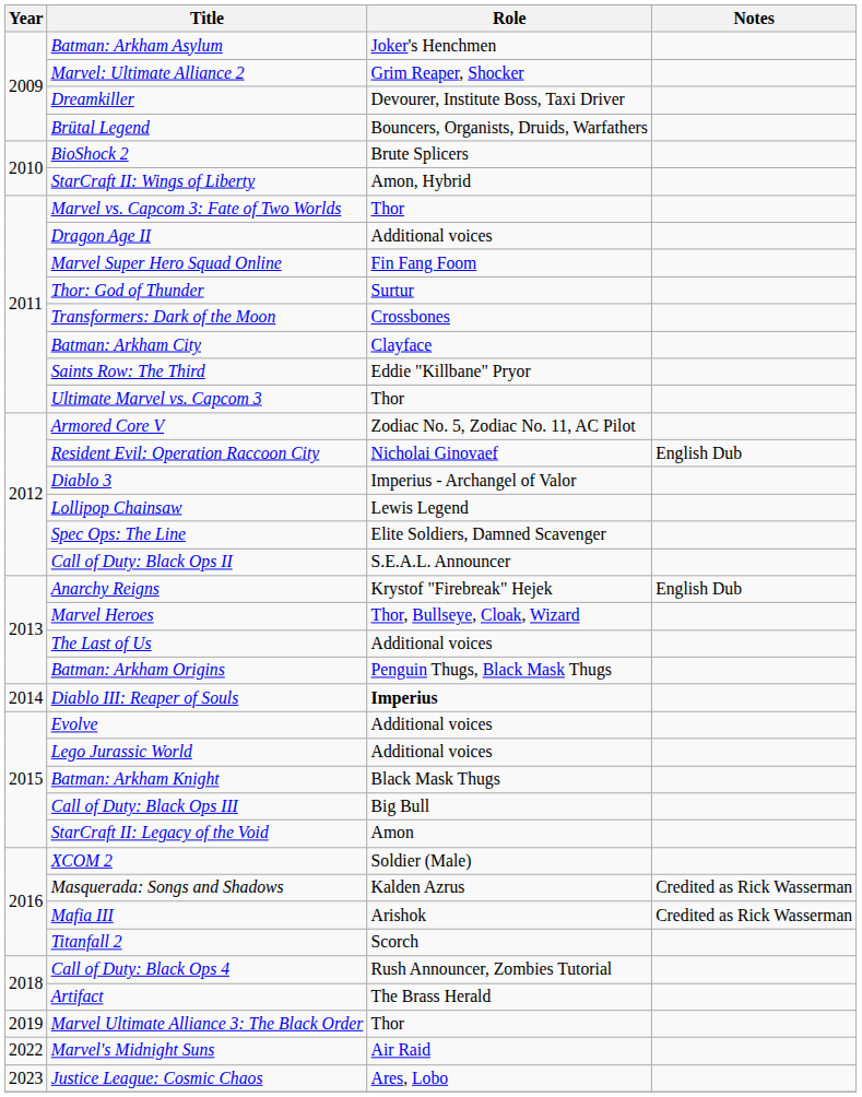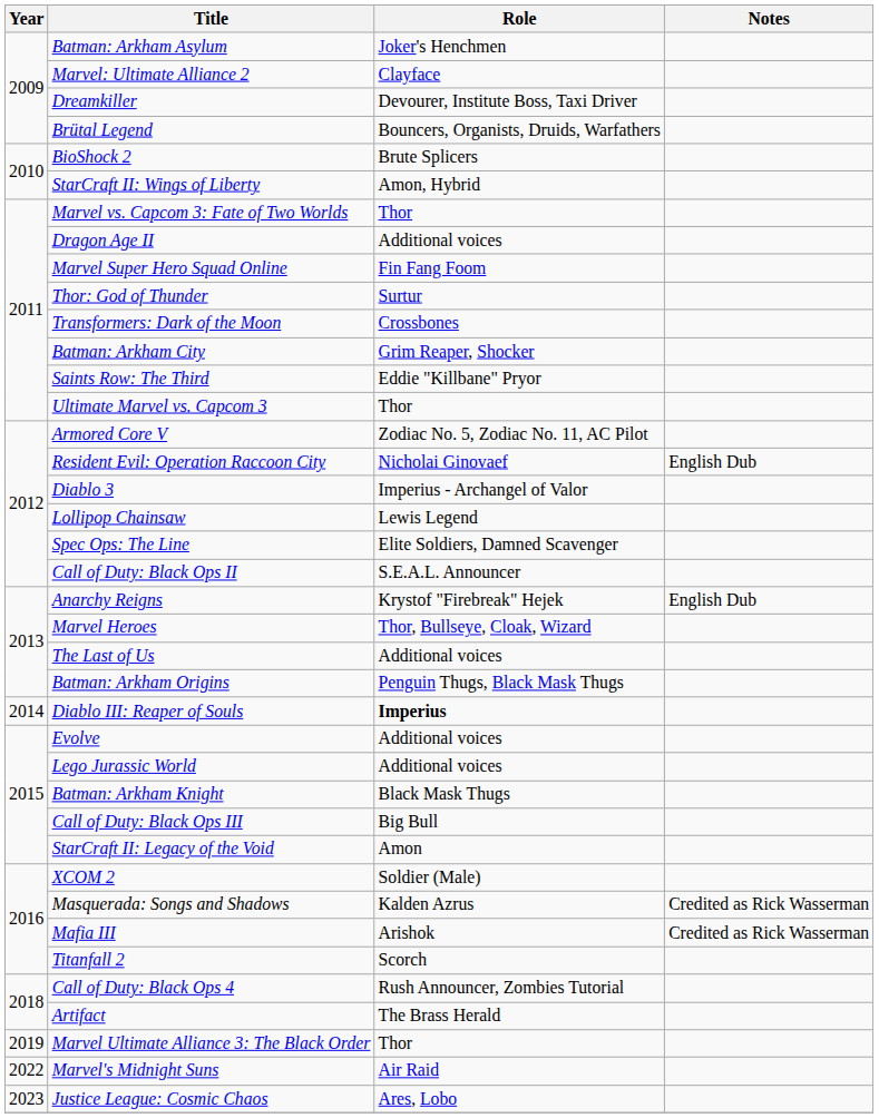 <table class="wikitable sortable">
 <tr>
 <th>Year</th>
 <th>Title</th>
 <th>Role</th>
 <th class="unsortable">Notes</th>
 </tr>
 <tr>
 <td rowspan=4>2009</td>
 <td><em><a href='#'>Batman: Arkham Asylum</a></em></td>
 <td><a href='#'>Joker</a>'s Henchmen</td>
 <td></td>
 </tr>
 <tr>
 <td><em><a href='#'>Marvel: Ultimate Alliance 2</a></em></td>
-<td><a href='#'>Grim Reaper</a>, <a href='#'>Shocker</a></td>
+<td><a href='#'>Clayface</a></td>
 <td></td>
 </tr>
 <tr>
 <td><em><a href='#'>Dreamkiller</a></em></td>
 <td>Devourer, Institute Boss, Taxi Driver</td>
 <td></td>
 </tr>
 <tr>
 <td><em><a href='#'>Brütal Legend</a></em></td>
 <td>Bouncers, Organists, Druids, Warfathers</td>
 <td></td>
 </tr>
 <tr>
 <td rowspan=2>2010</td>
 <td><em><a href='#'>BioShock 2</a></em></td>
 <td>Brute Splicers</td>
 <td></td>
 </tr>
 <tr>
 <td><em><a href='#'>StarCraft II: Wings of Liberty</a></em></td>
 <td>Amon, Hybrid</td>
 <td></td>
 </tr>
 <tr>
 <td rowspan=8>2011</td>
 <td><em><a href='#'>Marvel vs. Capcom 3: Fate of Two Worlds</a></em></td>
 <td><a href='#'>Thor</a></td>
 <td></td>
 </tr>
 <tr>
 <td><em><a href='#'>Dragon Age II</a></em></td>
 <td>Additional voices</td>
 <td></td>
 </tr>
 <tr>
 <td><em><a href='#'>Marvel Super Hero Squad Online</a></em></td>
 <td><a href='#'>Fin Fang Foom</a></td>
 <td></td>
 </tr>
 <tr>
 <td><em><a href='#'>Thor: God of Thunder</a></em></td>
 <td><a href='#'>Surtur</a></td>
 <td></td>
 </tr>
 <tr>
 <td><em><a href='#'>Transformers: Dark of the Moon</a></em></td>
 <td><a href='#'>Crossbones</a></td>
 <td></td>
 </tr>
 <tr>
 <td><em><a href='#'>Batman: Arkham City</a></em></td>
-<td><a href='#'>Clayface</a></td>
+<td><a href='#'>Grim Reaper</a>, <a href='#'>Shocker</a></td>
 <td></td>
 </tr>
 <tr>
 <td><em><a href='#'>Saints Row: The Third</a></em></td>
 <td>Eddie "Killbane" Pryor</td>
 <td></td>
 </tr>
 <tr>
 <td><em><a href='#'>Ultimate Marvel vs. Capcom 3</a></em></td>
 <td>Thor</td>
 <td></td>
 </tr>
 <tr>
 <td rowspan=6>2012</td>
 <td><em><a href='#'>Armored Core V</a></em></td>
 <td>Zodiac No. 5, Zodiac No. 11, AC Pilot</td>
 <td></td>
 </tr>
 <tr>
 <td><em><a href='#'>Resident Evil: Operation Raccoon City</a></em></td>
 <td><a href='#'>Nicholai Ginovaef</a></td>
 <td>English Dub</td>
 </tr>
 <tr>
 <td><em><a href='#'>Diablo 3</a></em></td>
 <td>Imperius - Archangel of Valor</td>
 <td></td>
 </tr>
 <tr>
 <td><em><a href='#'>Lollipop Chainsaw</a></em></td>
 <td>Lewis Legend</td>
 <td></td>
 </tr>
 <tr>
 <td><em><a href='#'>Spec Ops: The Line</a></em></td>
 <td>Elite Soldiers, Damned Scavenger</td>
 <td></td>
 </tr>
 <tr>
 <td><em><a href='#'>Call of Duty: Black Ops II</a></em></td>
 <td>S.E.A.L. Announcer</td>
 <td></td>
 </tr>
 <tr>
 <td rowspan=4>2013</td>
 <td><em><a href='#'>Anarchy Reigns</a></em></td>
 <td>Krystof "Firebreak" Hejek</td>
 <td>English Dub</td>
 </tr>
 <tr>
 <td><em><a href='#'>Marvel Heroes</a></em></td>
 <td><a href='#'>Thor</a>, <a href='#'>Bullseye</a>, <a href='#'>Cloak</a>, <a href='#'>Wizard</a></td>
 <td></td>
 </tr>
 <tr>
 <td><em><a href='#'>The Last of Us</a></em></td>
 <td>Additional voices</td>
 <td></td>
 </tr>
 <tr>
 <td><em><a href='#'>Batman: Arkham Origins</a></em></td>
 <td><a href='#'>Penguin</a> Thugs, <a href='#'>Black Mask</a> Thugs</td>
 <td></td>
 </tr>
 <tr>
 <td>2014</td>
 <td><em><a href='#'>Diablo III: Reaper of Souls</a></em></td>
 <td><strong>Imperius</strong></td>
 <td></td>
 </tr>
 <tr>
 <td rowspan=5>2015</td>
 <td><em><a href='#'>Evolve</a></em></td>
 <td>Additional voices</td>
 <td></td>
 </tr>
 <tr>
 <td><em><a href='#'>Lego Jurassic World</a></em></td>
 <td>Additional voices</td>
 <td></td>
 </tr>
 <tr>
 <td><em><a href='#'>Batman: Arkham Knight</a></em></td>
 <td>Black Mask Thugs</td>
 <td></td>
 </tr>
 <tr>
 <td><em><a href='#'>Call of Duty: Black Ops III</a></em></td>
 <td>Big Bull</td>
 <td></td>
 </tr>
 <tr>
 <td><em><a href='#'>StarCraft II: Legacy of the Void</a></em></td>
 <td>Amon</td>
 <td></td>
 </tr>
 <tr>
 <td rowspan=4>2016</td>
 <td><em><a href='#'>XCOM 2</a></em></td>
 <td>Soldier (Male)</td>
 <td></td>
 </tr>
 <tr>
 <td><em>Masquerada: Songs and Shadows</em></td>
 <td>Kalden Azrus</td>
 <td>Credited as Rick Wasserman</td>
 </tr>
 <tr>
 <td><em><a href='#'>Mafia III</a></em></td>
 <td>Arishok</td>
 <td>Credited as Rick Wasserman</td>
 </tr>
 <tr>
 <td><em><a href='#'>Titanfall 2</a></em></td>
 <td>Scorch</td>
 <td></td>
 </tr>
 <tr>
 <td rowspan=2>2018</td>
 <td><em><a href='#'>Call of Duty: Black Ops 4</a></em></td>
 <td>Rush Announcer, Zombies Tutorial</td>
 <td></td>
 </tr>
 <tr>
 <td><em><a href='#'>Artifact</a></em></td>
 <td>The Brass Herald</td>
 <td></td>
 </tr>
 <tr>
 <td>2019</td>
 <td><em><a href='#'>Marvel Ultimate Alliance 3: The Black Order</a></em></td>
 <td>Thor</td>
 <td></td>
 </tr>
 <tr>
 <td>2022</td>
 <td><em><a href='#'>Marvel's Midnight Suns</a></em></td>
 <td><a href='#'>Air Raid</a></td>
 <td></td>
 </tr>
 <tr>
 <td>2023</td>
 <td><em><a href='#'>Justice League: Cosmic Chaos</a></em></td>
 <td><a href='#'>Ares</a>, <a href='#'>Lobo</a></td>
 <td></td>
 </tr>
 <tr>
 </tr>
 </table>
